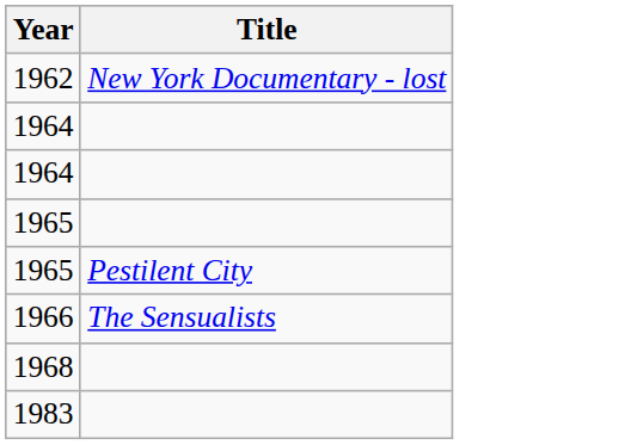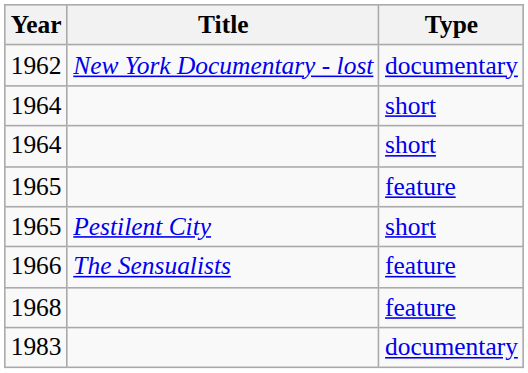 <table class="wikitable">
 <tr>
 <th>Year</th>
 <th>Title</th>
+<th>Type</th>
 </tr>
 <tr>
 <td>1962</td>
 <td><em><a href='#'>New York Documentary - lost</a></em></td>
+<td><a href='#'>documentary</a></td>
 </tr>
 <tr>
 <td>1964</td>
 <td><em></em></td>
+<td><a href='#'>short</a></td>
 </tr>
 <tr>
 <td>1964</td>
 <td><em></em></td>
+<td><a href='#'>short</a></td>
 </tr>
 <tr>
 <td>1965</td>
 <td><em></em></td>
+<td><a href='#'>feature</a></td>
 </tr>
 <tr>
 <td>1965</td>
 <td><em><a href='#'>Pestilent City</a></em></td>
+<td><a href='#'>short</a></td>
 </tr>
 <tr>
 <td>1966</td>
 <td><em><a href='#'>The Sensualists</a></em></td>
+<td><a href='#'>feature</a></td>
 </tr>
 <tr>
 <td>1968</td>
 <td><em></em></td>
+<td><a href='#'>feature</a></td>
 </tr>
 <tr>
 <td>1983</td>
 <td><em></em></td>
+<td><a href='#'>documentary</a></td>
 </tr>
 </table>
